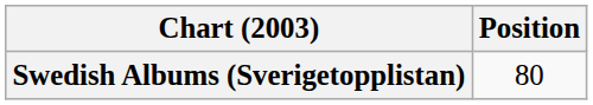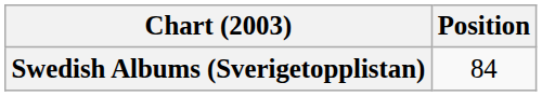 <table class="wikitable plainrowheaders" style="text-align:center">
 <tr>
 <th scope="col">Chart (2003)</th>
 <th scope="col">Position</th>
 </tr>
 <tr>
 <th scope="row">Swedish Albums (Sverigetopplistan)</th>
-<td>80</td>
+<td>84</td>
 </tr>
 </table>
